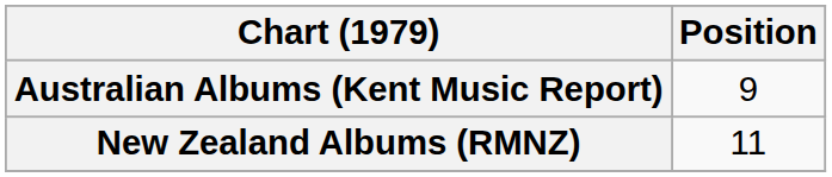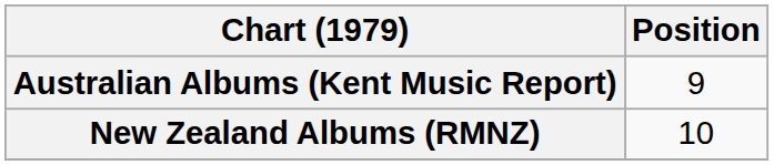 <table class="wikitable sortable plainrowheaders" style="text-align:center">
 <tr>
 <th scope="col">Chart (1979)</th>
 <th scope="col">Position</th>
 </tr>
 <tr>
 <th scope="row">Australian Albums (Kent Music Report)</th>
 <td>9</td>
 </tr>
 <tr>
 <th scope="row">New Zealand Albums (RMNZ)</th>
-<td>11</td>
+<td>10</td>
 </tr>
 <tr>
 </tr>
 </table>
